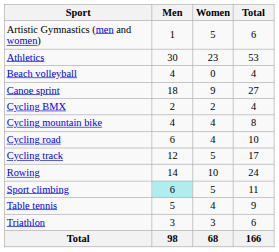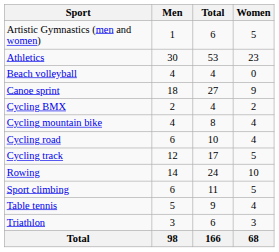 <table class="wikitable sortable" style="text-align:center;">
 <tr>
 <th width=220>Sport</th>
 <th width=55>Men</th>
+<th width=55>Total</th>
 <th width=55>Women</th>
-<th width=55>Total</th>
 </tr>
 <tr>
 <td align=left>Artistic Gymnastics (<a href='#'>men</a> and <a href='#'>women</a>)</td>
 <td>1</td>
+<td>6</td>
 <td>5</td>
-<td>6</td>
 </tr>
 <tr>
 <td align=left><a href='#'>Athletics</a></td>
 <td>30</td>
+<td>53</td>
 <td>23</td>
-<td>53</td>
 </tr>
 <tr>
 <td align=left><a href='#'>Beach volleyball</a></td>
 <td>4</td>
+<td>4</td>
 <td>0</td>
-<td>4</td>
 </tr>
 <tr>
 <td align=left><a href='#'>Canoe sprint</a></td>
 <td>18</td>
+<td>27</td>
 <td>9</td>
-<td>27</td>
 </tr>
 <tr>
 <td align=left><a href='#'>Cycling BMX</a></td>
 <td>2</td>
+<td>4</td>
 <td>2</td>
-<td>4</td>
 </tr>
 <tr>
 <td align=left><a href='#'>Cycling mountain bike</a></td>
 <td>4</td>
+<td>8</td>
 <td>4</td>
-<td>8</td>
 </tr>
 <tr>
 <td align=left><a href='#'>Cycling road</a></td>
 <td>6</td>
+<td>10</td>
 <td>4</td>
-<td>10</td>
 </tr>
 <tr>
 <td align=left><a href='#'>Cycling track</a></td>
 <td>12</td>
+<td>17</td>
 <td>5</td>
-<td>17</td>
 </tr>
 <tr>
 <td align=left><a href='#'>Rowing</a></td>
 <td>14</td>
+<td>24</td>
 <td>10</td>
-<td>24</td>
 </tr>
 <tr>
 <td align=left><a href='#'>Sport climbing</a></td>
-<td style="background: paleturquoise;">6</td>
+<td>6</td>
+<td>11</td>
 <td>5</td>
-<td>11</td>
 </tr>
 <tr>
 <td align=left><a href='#'>Table tennis</a></td>
 <td>5</td>
+<td>9</td>
 <td>4</td>
-<td>9</td>
 </tr>
 <tr>
 <td align=left><a href='#'>Triathlon</a></td>
 <td>3</td>
+<td>6</td>
 <td>3</td>
-<td>6</td>
 </tr>
 <tr>
 <th align=left>Total</th>
 <th>98</th>
+<th>166</th>
 <th>68</th>
-<th>166</th>
 </tr>
 </table>
